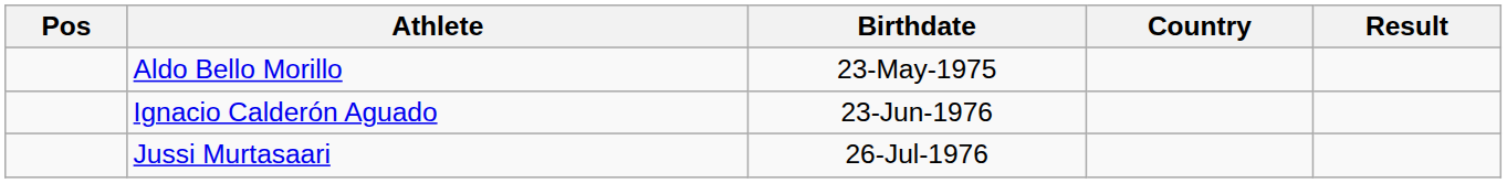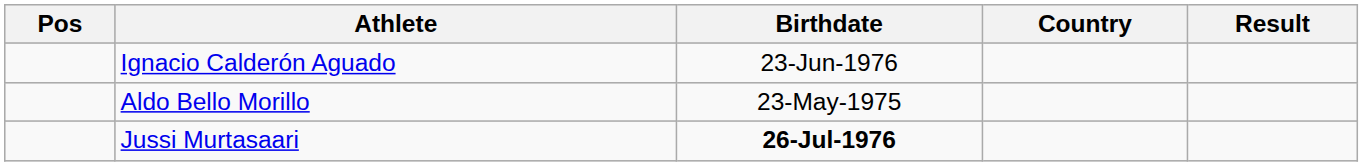 <table class="wikitable"  style="text-align:center; width:70%;">
 <tr>
 <th>Pos</th>
 <th>Athlete</th>
 <th>Birthdate</th>
 <th>Country</th>
 <th>Result</th>
 </tr>
 <tr>
 <td align=center></td>
+<td align=left><a href='#'>Ignacio Calderón Aguado</a></td>
+<td>23-Jun-1976</td>
+<td align=left></td>
+<td></td>
+</tr>
+<tr>
+<td align=center></td>
 <td align=left><a href='#'>Aldo Bello Morillo</a></td>
 <td>23-May-1975</td>
 <td align=left></td>
 <td></td>
 </tr>
 <tr>
 <td align=center></td>
-<td align=left><a href='#'>Ignacio Calderón Aguado</a></td>
-<td>23-Jun-1976</td>
-<td align=left></td>
-<td></td>
-</tr>
-<tr>
-<td align=center></td>
 <td align=left><a href='#'>Jussi Murtasaari</a></td>
-<td>26-Jul-1976</td>
+<td><strong>26-Jul-1976</strong></td>
 <td align=left></td>
 <td></td>
 </tr>
 </table>
